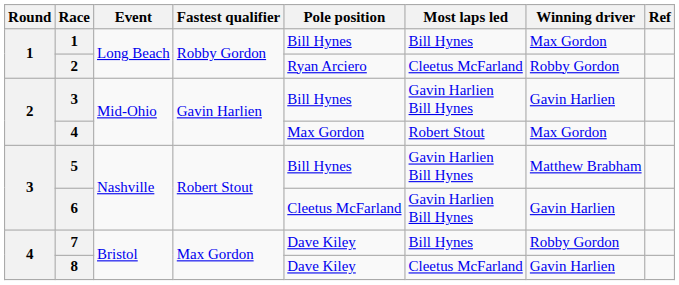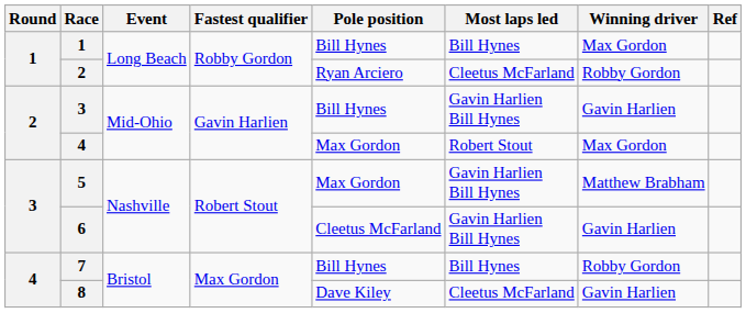 <table class="wikitable" style="font-size: 85%;">
 <tr>
 <th>Round</th>
 <th>Race</th>
 <th>Event</th>
 <th>Fastest qualifier</th>
 <th>Pole position</th>
 <th>Most laps led</th>
 <th>Winning driver</th>
 <th>Ref</th>
 </tr>
 <tr>
 <th rowspan=2>1</th>
 <th>1</th>
 <td rowspan=2><a href='#'>Long Beach</a></td>
 <td rowspan=2> <a href='#'>Robby Gordon</a></td>
 <td> <a href='#'>Bill Hynes</a></td>
 <td> <a href='#'>Bill Hynes</a></td>
 <td> <a href='#'>Max Gordon</a></td>
 <td></td>
 </tr>
 <tr>
 <th>2</th>
 <td> <a href='#'>Ryan Arciero</a></td>
 <td> <a href='#'>Cleetus McFarland</a></td>
 <td> <a href='#'>Robby Gordon</a></td>
 <td></td>
 </tr>
 <tr>
 <th rowspan=2>2</th>
 <th>3</th>
 <td rowspan=2><a href='#'>Mid-Ohio</a></td>
 <td rowspan=2> <a href='#'>Gavin Harlien</a></td>
 <td> <a href='#'>Bill Hynes</a></td>
 <td> <a href='#'>Gavin Harlien</a><br> <a href='#'>Bill Hynes</a></td>
 <td> <a href='#'>Gavin Harlien</a></td>
 <td></td>
 </tr>
 <tr>
 <th>4</th>
 <td> <a href='#'>Max Gordon</a></td>
 <td> <a href='#'>Robert Stout</a></td>
 <td> <a href='#'>Max Gordon</a></td>
 <td></td>
 </tr>
 <tr>
 <th rowspan=2>3</th>
 <th>5</th>
 <td rowspan=2><a href='#'>Nashville</a></td>
 <td rowspan=2> <a href='#'>Robert Stout</a></td>
-<td> <a href='#'>Bill Hynes</a></td>
+<td> <a href='#'>Max Gordon</a></td>
 <td> <a href='#'>Gavin Harlien</a><br> <a href='#'>Bill Hynes</a></td>
 <td> <a href='#'>Matthew Brabham</a></td>
 <td></td>
 </tr>
 <tr>
 <th>6</th>
 <td> <a href='#'>Cleetus McFarland</a></td>
 <td> <a href='#'>Gavin Harlien</a><br> <a href='#'>Bill Hynes</a></td>
 <td> <a href='#'>Gavin Harlien</a></td>
 <td></td>
 </tr>
 <tr>
 <th rowspan=2>4</th>
 <th>7</th>
 <td rowspan=2><a href='#'>Bristol</a></td>
 <td rowspan=2> <a href='#'>Max Gordon</a></td>
-<td> <a href='#'>Dave Kiley</a></td>
+<td> <a href='#'>Bill Hynes</a></td>
 <td> <a href='#'>Bill Hynes</a></td>
 <td> <a href='#'>Robby Gordon</a></td>
 <td></td>
 </tr>
 <tr>
 <th>8</th>
 <td> <a href='#'>Dave Kiley</a></td>
 <td> <a href='#'>Cleetus McFarland</a></td>
 <td> <a href='#'>Gavin Harlien</a></td>
 <td></td>
 </tr>
 </table>
